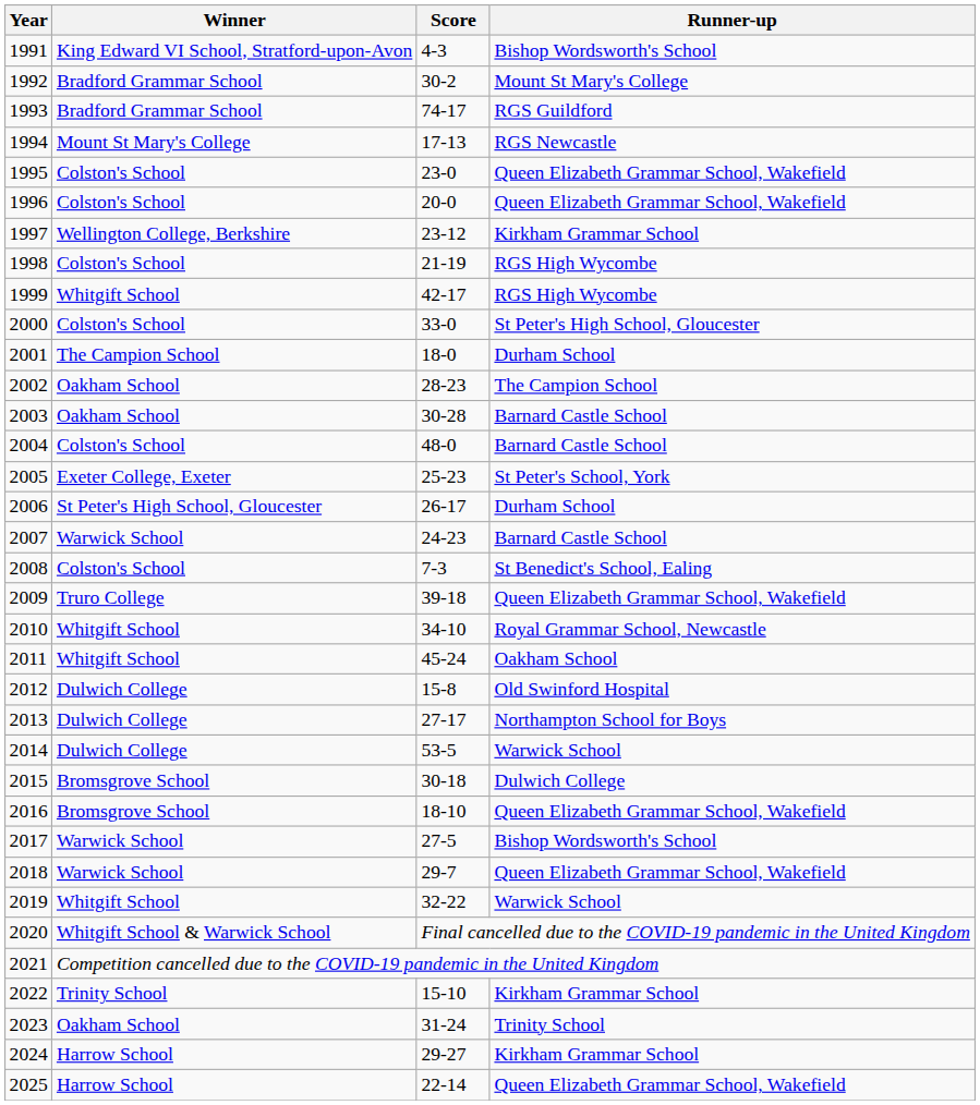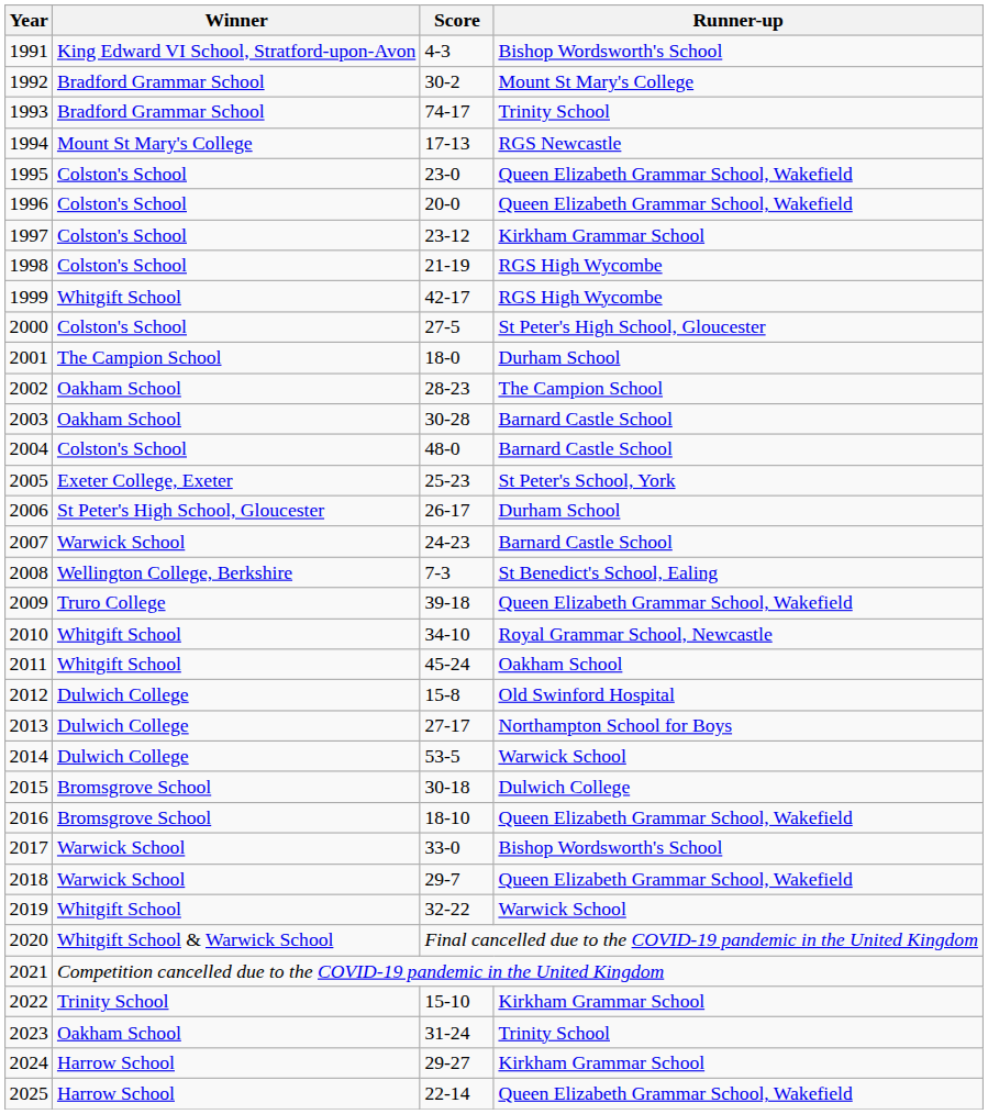 <table class="wikitable">
 <tr>
 <th>Year</th>
 <th>Winner</th>
 <th>Score</th>
 <th>Runner-up</th>
 </tr>
 <tr>
 <td>1991</td>
 <td><a href='#'>King Edward VI School, Stratford-upon-Avon</a></td>
 <td>4-3</td>
 <td><a href='#'>Bishop Wordsworth's School</a></td>
 </tr>
 <tr>
 <td>1992</td>
 <td><a href='#'>Bradford Grammar School</a></td>
 <td>30-2</td>
 <td><a href='#'>Mount St Mary's College</a></td>
 </tr>
 <tr>
 <td>1993</td>
 <td><a href='#'>Bradford Grammar School</a></td>
 <td>74-17</td>
-<td><a href='#'>RGS Guildford</a></td>
+<td><a href='#'>Trinity School</a></td>
 </tr>
 <tr>
 <td>1994</td>
 <td><a href='#'>Mount St Mary's College</a></td>
 <td>17-13</td>
 <td><a href='#'>RGS Newcastle</a></td>
 </tr>
 <tr>
 <td>1995</td>
 <td><a href='#'>Colston's School</a></td>
 <td>23-0</td>
 <td><a href='#'>Queen Elizabeth Grammar School, Wakefield</a></td>
 </tr>
 <tr>
 <td>1996</td>
 <td><a href='#'>Colston's School</a></td>
 <td>20-0</td>
 <td><a href='#'>Queen Elizabeth Grammar School, Wakefield</a></td>
 </tr>
 <tr>
 <td>1997</td>
-<td><a href='#'>Wellington College, Berkshire</a></td>
+<td><a href='#'>Colston's School</a></td>
 <td>23-12</td>
 <td><a href='#'>Kirkham Grammar School</a></td>
 </tr>
 <tr>
 <td>1998</td>
 <td><a href='#'>Colston's School</a></td>
 <td>21-19</td>
 <td><a href='#'>RGS High Wycombe</a></td>
 </tr>
 <tr>
 <td>1999</td>
 <td><a href='#'>Whitgift School</a></td>
 <td>42-17</td>
 <td><a href='#'>RGS High Wycombe</a></td>
 </tr>
 <tr>
 <td>2000</td>
 <td><a href='#'>Colston's School</a></td>
-<td>33-0</td>
+<td>27-5</td>
 <td><a href='#'>St Peter's High School, Gloucester</a></td>
 </tr>
 <tr>
 <td>2001</td>
 <td><a href='#'>The Campion School</a></td>
 <td>18-0</td>
 <td><a href='#'>Durham School</a></td>
 </tr>
 <tr>
 <td>2002</td>
 <td><a href='#'>Oakham School</a></td>
 <td>28-23</td>
 <td><a href='#'>The Campion School</a></td>
 </tr>
 <tr>
 <td>2003</td>
 <td><a href='#'>Oakham School</a></td>
 <td>30-28</td>
 <td><a href='#'>Barnard Castle School</a></td>
 </tr>
 <tr>
 <td>2004</td>
 <td><a href='#'>Colston's School</a></td>
 <td>48-0</td>
 <td><a href='#'>Barnard Castle School</a></td>
 </tr>
 <tr>
 <td>2005</td>
 <td><a href='#'>Exeter College, Exeter</a></td>
 <td>25-23</td>
 <td><a href='#'>St Peter's School, York</a></td>
 </tr>
 <tr>
 <td>2006</td>
 <td><a href='#'>St Peter's High School, Gloucester</a></td>
 <td>26-17</td>
 <td><a href='#'>Durham School</a></td>
 </tr>
 <tr>
 <td>2007</td>
 <td><a href='#'>Warwick School</a></td>
 <td>24-23</td>
 <td><a href='#'>Barnard Castle School</a></td>
 </tr>
 <tr>
 <td>2008</td>
-<td><a href='#'>Colston's School</a></td>
+<td><a href='#'>Wellington College, Berkshire</a></td>
 <td>7-3</td>
 <td><a href='#'>St Benedict's School, Ealing</a></td>
 </tr>
 <tr>
 <td>2009</td>
 <td><a href='#'>Truro College</a></td>
 <td>39-18</td>
 <td><a href='#'>Queen Elizabeth Grammar School, Wakefield</a></td>
 </tr>
 <tr>
 <td>2010</td>
 <td><a href='#'>Whitgift School</a></td>
 <td>34-10</td>
 <td><a href='#'>Royal Grammar School, Newcastle</a></td>
 </tr>
 <tr>
 <td>2011</td>
 <td><a href='#'>Whitgift School</a></td>
 <td>45-24</td>
 <td><a href='#'>Oakham School</a></td>
 </tr>
 <tr>
 <td>2012</td>
 <td><a href='#'>Dulwich College</a></td>
 <td>15-8</td>
 <td><a href='#'>Old Swinford Hospital</a></td>
 </tr>
 <tr>
 <td>2013</td>
 <td><a href='#'>Dulwich College</a></td>
 <td>27-17</td>
 <td><a href='#'>Northampton School for Boys</a></td>
 </tr>
 <tr>
 <td>2014</td>
 <td><a href='#'>Dulwich College</a></td>
 <td>53-5</td>
 <td><a href='#'>Warwick School</a></td>
 </tr>
 <tr>
 <td>2015</td>
 <td><a href='#'>Bromsgrove School</a></td>
 <td>30-18</td>
 <td><a href='#'>Dulwich College</a></td>
 </tr>
 <tr>
 <td>2016</td>
 <td><a href='#'>Bromsgrove School</a></td>
 <td>18-10</td>
 <td><a href='#'>Queen Elizabeth Grammar School, Wakefield</a></td>
 </tr>
 <tr>
 <td>2017</td>
 <td><a href='#'>Warwick School</a></td>
-<td>27-5</td>
+<td>33-0</td>
 <td><a href='#'>Bishop Wordsworth's School</a></td>
 </tr>
 <tr>
 <td>2018</td>
 <td><a href='#'>Warwick School</a></td>
 <td>29-7</td>
 <td><a href='#'>Queen Elizabeth Grammar School, Wakefield</a></td>
 </tr>
 <tr>
 <td>2019</td>
 <td><a href='#'>Whitgift School</a></td>
 <td>32-22</td>
 <td><a href='#'>Warwick School</a></td>
 </tr>
 <tr>
 <td>2020</td>
 <td><a href='#'>Whitgift School</a> & <a href='#'>Warwick School</a></td>
 <td colspan="2"><em>Final cancelled due to the <a href='#'>COVID-19 pandemic in the United Kingdom</a></em></td>
 </tr>
 <tr>
 <td>2021</td>
 <td colspan="3"><em>Competition cancelled due to the <a href='#'>COVID-19 pandemic in the United Kingdom</a></em></td>
 </tr>
 <tr>
 <td>2022</td>
 <td><a href='#'>Trinity School</a></td>
 <td>15-10</td>
 <td><a href='#'>Kirkham Grammar School</a></td>
 </tr>
 <tr>
 <td>2023</td>
 <td><a href='#'>Oakham School</a></td>
 <td>31-24</td>
 <td><a href='#'>Trinity School</a></td>
 </tr>
 <tr>
 <td>2024</td>
 <td><a href='#'>Harrow School</a></td>
 <td>29-27</td>
 <td><a href='#'>Kirkham Grammar School</a></td>
 </tr>
 <tr>
 <td>2025</td>
 <td><a href='#'>Harrow School</a></td>
 <td>22-14</td>
 <td><a href='#'>Queen Elizabeth Grammar School, Wakefield</a></td>
 </tr>
 </table>
